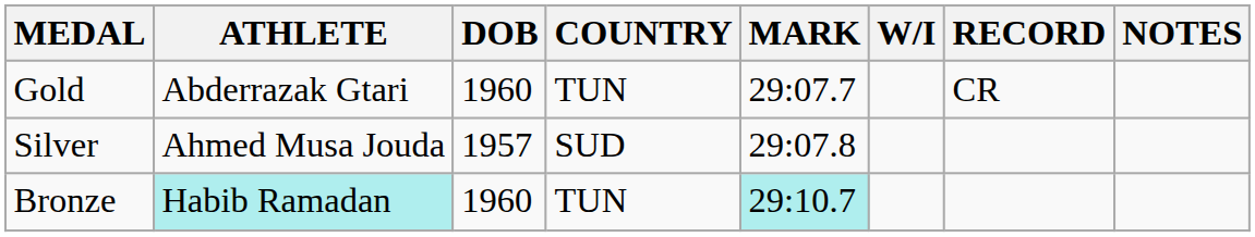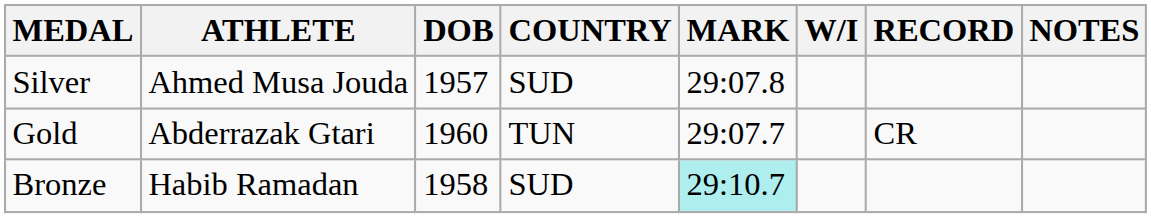 <table class="wikitable">
 <tr>
 <th>MEDAL</th>
 <th>ATHLETE</th>
 <th>DOB</th>
 <th>COUNTRY</th>
 <th>MARK</th>
 <th>W/I</th>
 <th>RECORD</th>
 <th>NOTES</th>
 </tr>
 <tr>
+<td>Silver</td>
+<td>Ahmed Musa Jouda</td>
+<td>1957</td>
+<td>SUD</td>
+<td>29:07.8</td>
+<td></td>
+<td></td>
+<td></td>
+</tr>
+<tr>
 <td>Gold</td>
 <td>Abderrazak Gtari</td>
 <td>1960</td>
 <td>TUN</td>
 <td>29:07.7</td>
 <td></td>
 <td>CR</td>
 <td></td>
 </tr>
 <tr>
-<td>Silver</td>
-<td>Ahmed Musa Jouda</td>
-<td>1957</td>
+<td>Bronze</td>
+<td>Habib Ramadan</td>
+<td>1958</td>
 <td>SUD</td>
-<td>29:07.8</td>
-<td></td>
-<td></td>
-<td></td>
-</tr>
-<tr>
-<td>Bronze</td>
-<td style="background: paleturquoise;">Habib Ramadan</td>
-<td>1960</td>
-<td>TUN</td>
 <td style="background: paleturquoise;">29:10.7</td>
 <td></td>
 <td></td>
 <td></td>
 </tr>
 </table>
